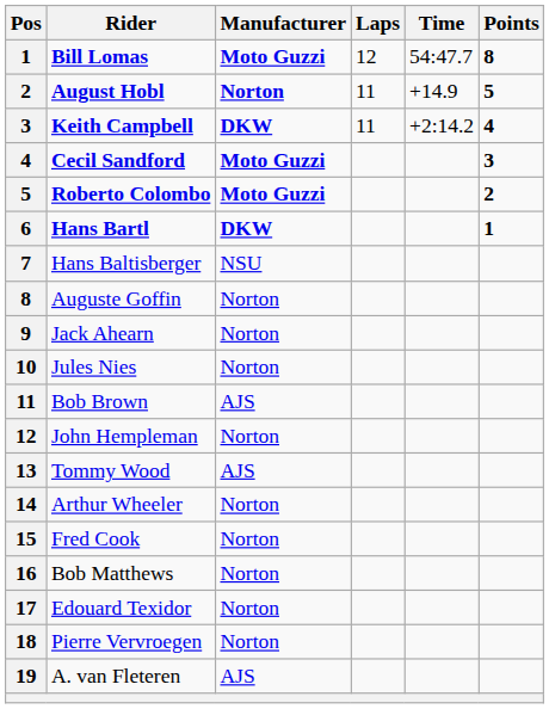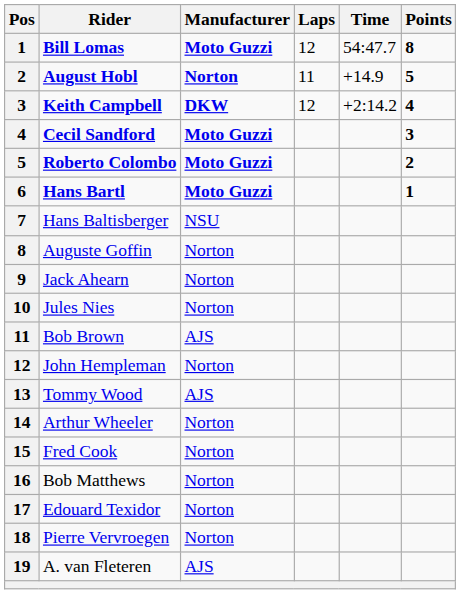 <table class="wikitable" style="font-size: 95%;">
 <tr>
 <th>Pos</th>
 <th>Rider</th>
 <th>Manufacturer</th>
 <th>Laps</th>
 <th>Time</th>
 <th>Points</th>
 </tr>
 <tr>
 <th>1</th>
 <td> <strong><a href='#'>Bill Lomas</a></strong></td>
 <td><strong><a href='#'>Moto Guzzi</a></strong></td>
 <td>12</td>
 <td>54:47.7</td>
 <td><strong>8</strong></td>
 </tr>
 <tr>
 <th>2</th>
 <td> <strong><a href='#'>August Hobl</a></strong></td>
 <td><strong><a href='#'>Norton</a></strong></td>
 <td>11</td>
 <td>+14.9</td>
 <td><strong>5</strong></td>
 </tr>
 <tr>
 <th>3</th>
 <td> <strong><a href='#'>Keith Campbell</a></strong></td>
 <td><strong><a href='#'>DKW</a></strong></td>
-<td>11</td>
+<td>12</td>
 <td>+2:14.2</td>
 <td><strong>4</strong></td>
 </tr>
 <tr>
 <th>4</th>
 <td> <strong><a href='#'>Cecil Sandford</a></strong></td>
 <td><strong><a href='#'>Moto Guzzi</a></strong></td>
 <td></td>
 <td></td>
 <td><strong>3</strong></td>
 </tr>
 <tr>
 <th>5</th>
 <td> <strong><a href='#'>Roberto Colombo</a></strong></td>
 <td><strong><a href='#'>Moto Guzzi</a></strong></td>
 <td></td>
 <td></td>
 <td><strong>2</strong></td>
 </tr>
 <tr>
 <th>6</th>
 <td> <strong><a href='#'>Hans Bartl</a></strong></td>
-<td><strong><a href='#'>DKW</a></strong></td>
+<td><strong><a href='#'>Moto Guzzi</a></strong></td>
 <td></td>
 <td></td>
 <td><strong>1</strong></td>
 </tr>
 <tr>
 <th>7</th>
 <td> <a href='#'>Hans Baltisberger</a></td>
 <td><a href='#'>NSU</a></td>
 <td></td>
 <td></td>
 <td></td>
 </tr>
 <tr>
 <th>8</th>
 <td> <a href='#'>Auguste Goffin</a></td>
 <td><a href='#'>Norton</a></td>
 <td></td>
 <td></td>
 <td></td>
 </tr>
 <tr>
 <th>9</th>
 <td> <a href='#'>Jack Ahearn</a></td>
 <td><a href='#'>Norton</a></td>
 <td></td>
 <td></td>
 <td></td>
 </tr>
 <tr>
 <th>10</th>
 <td> <a href='#'>Jules Nies</a></td>
 <td><a href='#'>Norton</a></td>
 <td></td>
 <td></td>
 <td></td>
 </tr>
 <tr>
 <th>11</th>
 <td> <a href='#'>Bob Brown</a></td>
 <td><a href='#'>AJS</a></td>
 <td></td>
 <td></td>
 <td></td>
 </tr>
 <tr>
 <th>12</th>
 <td> <a href='#'>John Hempleman</a></td>
 <td><a href='#'>Norton</a></td>
 <td></td>
 <td></td>
 <td></td>
 </tr>
 <tr>
 <th>13</th>
 <td> <a href='#'>Tommy Wood</a></td>
 <td><a href='#'>AJS</a></td>
 <td></td>
 <td></td>
 <td></td>
 </tr>
 <tr>
 <th>14</th>
 <td> <a href='#'>Arthur Wheeler</a></td>
 <td><a href='#'>Norton</a></td>
 <td></td>
 <td></td>
 <td></td>
 </tr>
 <tr>
 <th>15</th>
 <td> <a href='#'>Fred Cook</a></td>
 <td><a href='#'>Norton</a></td>
 <td></td>
 <td></td>
 <td></td>
 </tr>
 <tr>
 <th>16</th>
 <td> Bob Matthews</td>
 <td><a href='#'>Norton</a></td>
 <td></td>
 <td></td>
 <td></td>
 </tr>
 <tr>
 <th>17</th>
 <td> <a href='#'>Edouard Texidor</a></td>
 <td><a href='#'>Norton</a></td>
 <td></td>
 <td></td>
 <td></td>
 </tr>
 <tr>
 <th>18</th>
 <td> <a href='#'>Pierre Vervroegen</a></td>
 <td><a href='#'>Norton</a></td>
 <td></td>
 <td></td>
 <td></td>
 </tr>
 <tr>
 <th>19</th>
 <td> A. van Fleteren</td>
 <td><a href='#'>AJS</a></td>
 <td></td>
 <td></td>
 <td></td>
 </tr>
 <tr>
 <th colspan=6></th>
 </tr>
 </table>
